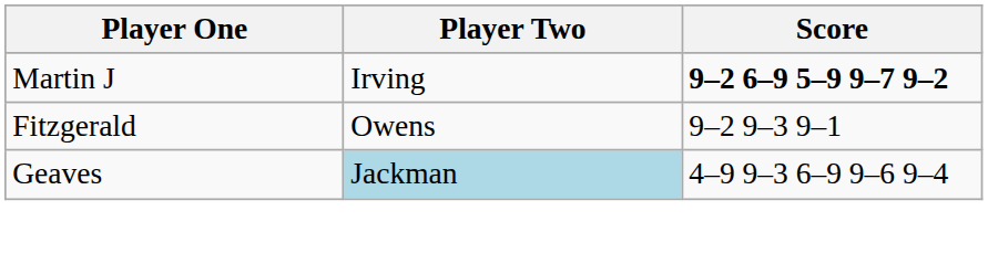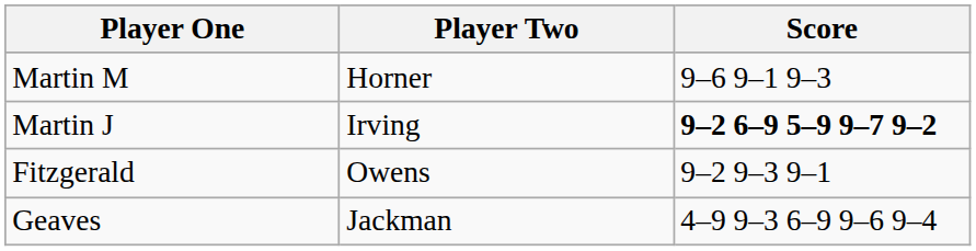 <table class="wikitable">
 <tr>
 <th width=170>Player One</th>
 <th width=170>Player Two</th>
 <th width=150>Score</th>
+</tr>
+<tr>
+<td> Martin M</td>
+<td> Horner</td>
+<td>9–6 9–1 9–3</td>
 </tr>
 <tr>
 <td> Martin J</td>
 <td> Irving</td>
 <td><strong>9–2 6–9 5–9 9–7 9–2</strong></td>
 </tr>
 <tr>
 <td> Fitzgerald</td>
 <td> Owens</td>
 <td>9–2 9–3 9–1</td>
 </tr>
 <tr>
 <td> Geaves</td>
-<td style="background: lightblue;"> Jackman</td>
+<td> Jackman</td>
 <td>4–9 9–3 6–9 9–6 9–4</td>
 </tr>
 </table>
